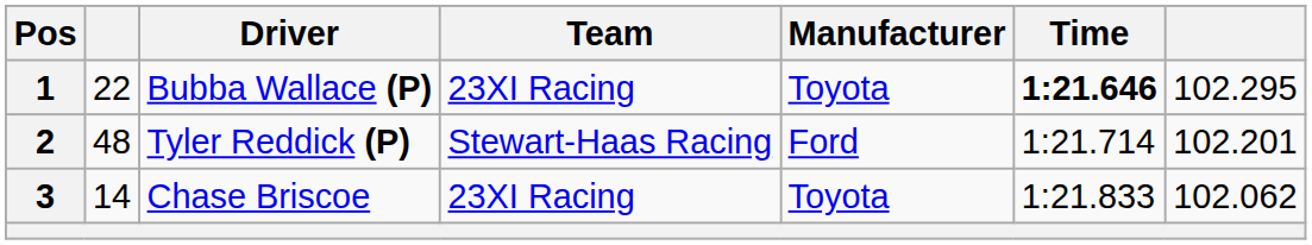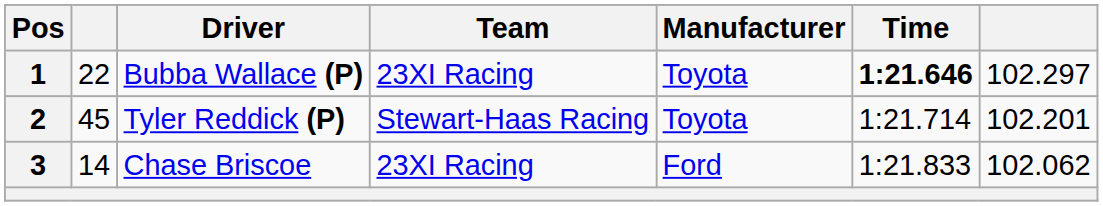 <table class="wikitable" style="font-size:95%">
 <tr>
 <th>Pos</th>
 <th></th>
 <th>Driver</th>
 <th>Team</th>
 <th>Manufacturer</th>
 <th>Time</th>
 <th></th>
 </tr>
 <tr>
 <th>1</th>
 <td>22</td>
 <td><a href='#'>Bubba Wallace</a> <strong>(P)</strong></td>
 <td><a href='#'>23XI Racing</a></td>
 <td><a href='#'>Toyota</a></td>
 <td><strong>1:21.646</strong></td>
-<td>102.295</td>
+<td>102.297</td>
 </tr>
 <tr>
 <th>2</th>
-<td>48</td>
+<td>45</td>
 <td><a href='#'>Tyler Reddick</a> <strong>(P)</strong></td>
 <td><a href='#'>Stewart-Haas Racing</a></td>
-<td><a href='#'>Ford</a></td>
+<td><a href='#'>Toyota</a></td>
 <td>1:21.714</td>
 <td>102.201</td>
 </tr>
 <tr>
 <th>3</th>
 <td>14</td>
 <td><a href='#'>Chase Briscoe</a></td>
 <td><a href='#'>23XI Racing</a></td>
-<td><a href='#'>Toyota</a></td>
+<td><a href='#'>Ford</a></td>
 <td>1:21.833</td>
 <td>102.062</td>
 </tr>
 <tr>
 <th colspan="7"></th>
 </tr>
 </table>
